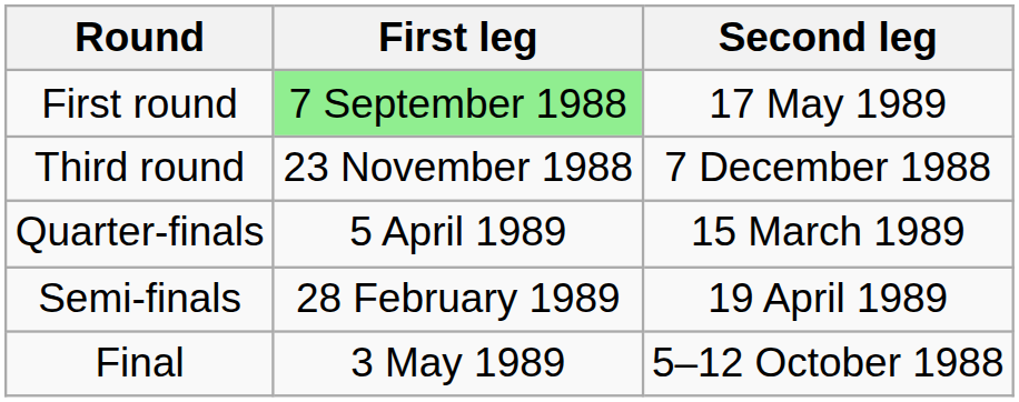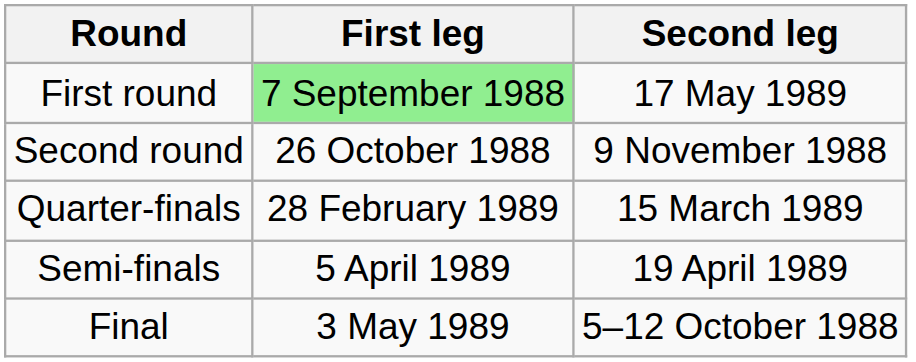 <table class="wikitable" style="text-align:center">
 <tr>
 <th>Round</th>
 <th>First leg</th>
 <th>Second leg</th>
 </tr>
 <tr>
 <td>First round</td>
 <td style="background: lightgreen;">7 September 1988</td>
 <td>17 May 1989</td>
 </tr>
 <tr>
-<td>Third round</td>
-<td>23 November 1988</td>
-<td>7 December 1988</td>
+<td>Second round</td>
+<td>26 October 1988</td>
+<td>9 November 1988</td>
 </tr>
 <tr>
 <td>Quarter-finals</td>
-<td>5 April 1989</td>
+<td>28 February 1989</td>
 <td>15 March 1989</td>
 </tr>
 <tr>
 <td>Semi-finals</td>
-<td>28 February 1989</td>
+<td>5 April 1989</td>
 <td>19 April 1989</td>
 </tr>
 <tr>
 <td>Final</td>
 <td>3 May 1989</td>
 <td>5–12 October 1988</td>
 </tr>
 </table>
